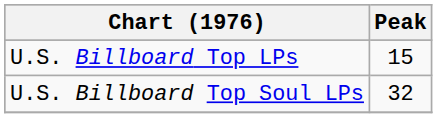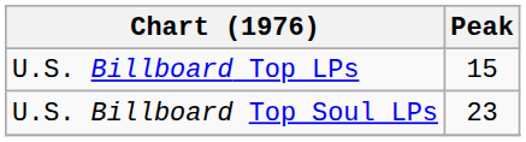 <table class="wikitable">
 <tr>
 <th>Chart (1976)</th>
 <th>Peak<br></th>
 </tr>
 <tr>
 <td>U.S. <a href='#'><em>Billboard</em> Top LPs</a></td>
 <td align="center">15</td>
 </tr>
 <tr>
 <td>U.S. <em>Billboard</em> <a href='#'>Top Soul LPs</a></td>
-<td align="center">32</td>
+<td align="center">23</td>
 </tr>
 <tr>
 </tr>
 </table>
